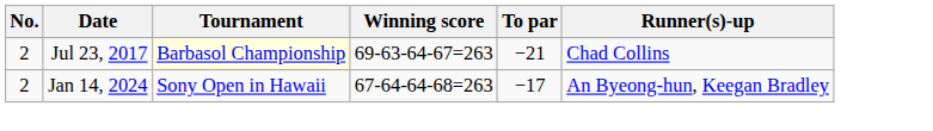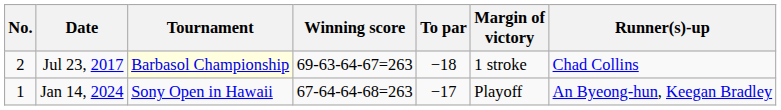 <table class="wikitable" style="font-size:95%;">
 <tr>
 <th>No.</th>
 <th>Date</th>
 <th>Tournament</th>
 <th>Winning score</th>
 <th>To par</th>
+<th>Margin of<br>victory</th>
 <th>Runner(s)-up</th>
 </tr>
 <tr>
 <td align=center>2</td>
 <td align=right>Jul 23, <a href='#'>2017</a></td>
 <td style="background: lightyellow;"><a href='#'>Barbasol Championship</a></td>
 <td>69-63-64-67=263</td>
-<td align=center>−21</td>
+<td align=center>−18</td>
+<td>1 stroke</td>
 <td> <a href='#'>Chad Collins</a></td>
 </tr>
 <tr>
-<td align=center>2</td>
+<td align=center>1</td>
 <td align=right>Jan 14, <a href='#'>2024</a></td>
 <td><a href='#'>Sony Open in Hawaii</a></td>
 <td>67-64-64-68=263</td>
 <td align=center>−17</td>
+<td>Playoff</td>
 <td> <a href='#'>An Byeong-hun</a>,  <a href='#'>Keegan Bradley</a></td>
 </tr>
 </table>
